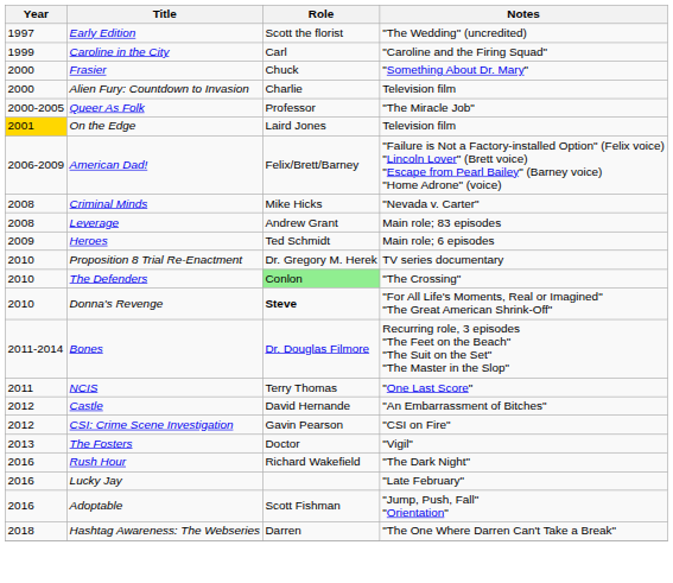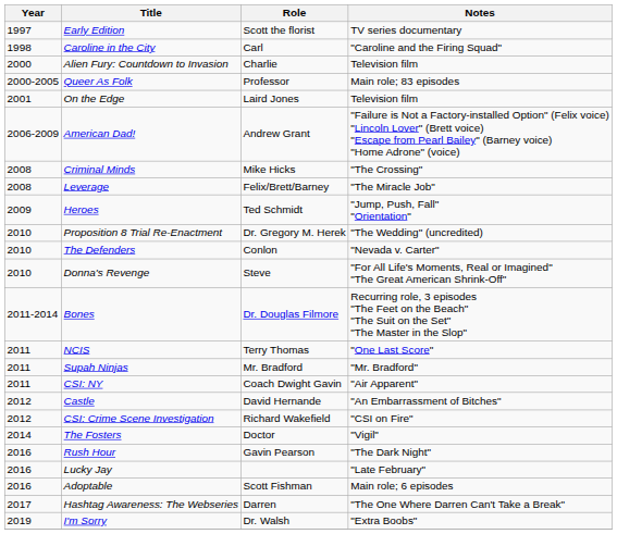 <table class="wikitable sortable">
 <tr>
 <th>Year</th>
 <th>Title</th>
 <th>Role</th>
 <th class="unsortable">Notes</th>
 </tr>
 <tr>
 <td>1997</td>
 <td><em><a href='#'>Early Edition</a></em></td>
 <td>Scott the florist</td>
-<td>"The Wedding" (uncredited)</td>
+<td>TV series documentary</td>
 </tr>
 <tr>
-<td>1999</td>
+<td>1998</td>
 <td><em><a href='#'>Caroline in the City</a></em></td>
 <td>Carl</td>
 <td>"Caroline and the Firing Squad"</td>
-</tr>
-<tr>
-<td>2000</td>
-<td><em><a href='#'>Frasier</a></em></td>
-<td>Chuck</td>
-<td>"<a href='#'>Something About Dr. Mary</a>"</td>
 </tr>
 <tr>
 <td>2000</td>
 <td><em>Alien Fury: Countdown to Invasion</em></td>
 <td>Charlie</td>
 <td>Television film</td>
 </tr>
 <tr>
 <td>2000-2005</td>
 <td><em><a href='#'>Queer As Folk</a></em></td>
 <td>Professor</td>
-<td>"The Miracle Job"</td>
+<td>Main role; 83 episodes</td>
 </tr>
 <tr>
-<td style="background: gold;">2001</td>
+<td>2001</td>
 <td><em>On the Edge</em></td>
 <td>Laird Jones</td>
 <td>Television film</td>
 </tr>
 <tr>
 <td>2006-2009</td>
 <td><em><a href='#'>American Dad!</a></em></td>
-<td>Felix/Brett/Barney</td>
+<td>Andrew Grant</td>
 <td>"Failure is Not a Factory-installed Option" (Felix voice)<br>"<a href='#'>Lincoln Lover</a>" (Brett voice)<br>"<a href='#'>Escape from Pearl Bailey</a>" (Barney voice)<br>"Home Adrone" (voice)</td>
 </tr>
 <tr>
 <td>2008</td>
 <td><em><a href='#'>Criminal Minds</a></em></td>
 <td>Mike Hicks</td>
-<td>"Nevada v. Carter"</td>
+<td>"The Crossing"</td>
 </tr>
 <tr>
 <td>2008</td>
 <td><em><a href='#'>Leverage</a></em></td>
-<td>Andrew Grant</td>
-<td>Main role; 83 episodes</td>
+<td>Felix/Brett/Barney</td>
+<td>"The Miracle Job"</td>
 </tr>
 <tr>
 <td>2009</td>
 <td><em><a href='#'>Heroes</a></em></td>
 <td>Ted Schmidt</td>
-<td>Main role; 6 episodes</td>
+<td>"Jump, Push, Fall"<br>"<a href='#'>Orientation</a>"</td>
 </tr>
 <tr>
 <td>2010</td>
 <td><em>Proposition 8 Trial Re-Enactment</em></td>
 <td>Dr. Gregory M. Herek</td>
-<td>TV series documentary</td>
+<td>"The Wedding" (uncredited)</td>
 </tr>
 <tr>
 <td>2010</td>
 <td><em><a href='#'>The Defenders</a></em></td>
-<td style="background: lightgreen;">Conlon</td>
-<td>"The Crossing"</td>
+<td>Conlon</td>
+<td>"Nevada v. Carter"</td>
 </tr>
 <tr>
 <td>2010</td>
 <td><em>Donna's Revenge</em></td>
-<td><strong>Steve</strong></td>
+<td>Steve</td>
 <td>"For All Life's Moments, Real or Imagined"<br>"The Great American Shrink-Off"</td>
 </tr>
 <tr>
 <td>2011-2014</td>
 <td><em><a href='#'>Bones</a></em></td>
 <td><a href='#'>Dr. Douglas Filmore</a></td>
 <td>Recurring role, 3 episodes<br>"The Feet on the Beach"<br>"The Suit on the Set"<br>"The Master in the Slop"</td>
 </tr>
 <tr>
 <td>2011</td>
 <td><em><a href='#'>NCIS</a></em></td>
 <td>Terry Thomas</td>
 <td>"<a href='#'>One Last Score</a>"</td>
 </tr>
 <tr>
+<td>2011</td>
+<td><em><a href='#'>Supah Ninjas</a></em></td>
+<td>Mr. Bradford</td>
+<td>"Mr. Bradford"</td>
+</tr>
+<tr>
+<td>2011</td>
+<td><em><a href='#'>CSI: NY</a></em></td>
+<td>Coach Dwight Gavin</td>
+<td>"Air Apparent"</td>
+</tr>
+<tr>
 <td>2012</td>
 <td><em><a href='#'>Castle</a></em></td>
 <td>David Hernande</td>
 <td>"An Embarrassment of Bitches"</td>
 </tr>
 <tr>
 <td>2012</td>
 <td><em><a href='#'>CSI: Crime Scene Investigation</a></em></td>
-<td>Gavin Pearson</td>
+<td>Richard Wakefield</td>
 <td>"CSI on Fire"</td>
 </tr>
 <tr>
-<td>2013</td>
+<td>2014</td>
 <td><em><a href='#'>The Fosters</a></em></td>
 <td>Doctor</td>
 <td>"Vigil"</td>
 </tr>
 <tr>
 <td>2016</td>
 <td><em><a href='#'>Rush Hour</a></em></td>
-<td>Richard Wakefield</td>
+<td>Gavin Pearson</td>
 <td>"The Dark Night"</td>
 </tr>
 <tr>
 <td>2016</td>
 <td><em>Lucky Jay</em></td>
 <td></td>
 <td>"Late February"</td>
 </tr>
 <tr>
 <td>2016</td>
 <td><em>Adoptable</em></td>
 <td>Scott Fishman</td>
-<td>"Jump, Push, Fall"<br>"<a href='#'>Orientation</a>"</td>
+<td>Main role; 6 episodes</td>
 </tr>
 <tr>
-<td>2018</td>
+<td>2017</td>
 <td><em>Hashtag Awareness: The Webseries</em></td>
 <td>Darren</td>
 <td>"The One Where Darren Can't Take a Break"</td>
 </tr>
 <tr>
+<td>2019</td>
+<td><em><a href='#'>I'm Sorry</a></em></td>
+<td>Dr. Walsh</td>
+<td>"Extra Boobs"</td>
+</tr>
+<tr>
 </tr>
 </table>
